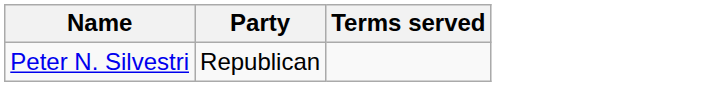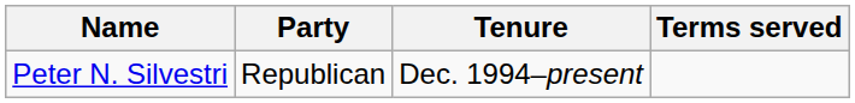 <table class="wikitable mw-collapsible mw-collapsed">
 <tr>
 <th scope="col">Name</th>
 <th scope="col">Party</th>
+<th scope="col">Tenure</th>
 <th scope="col">Terms served</th>
 </tr>
 <tr>
 <td><a href='#'>Peter N. Silvestri</a></td>
 <td>Republican</td>
+<td>Dec. 1994–<em>present</em></td>
 <td></td>
 </tr>
 </table>
